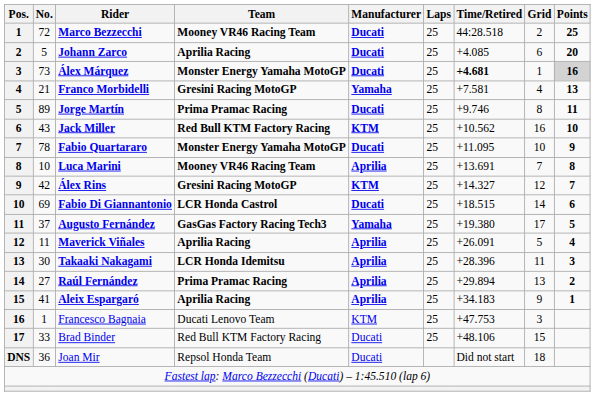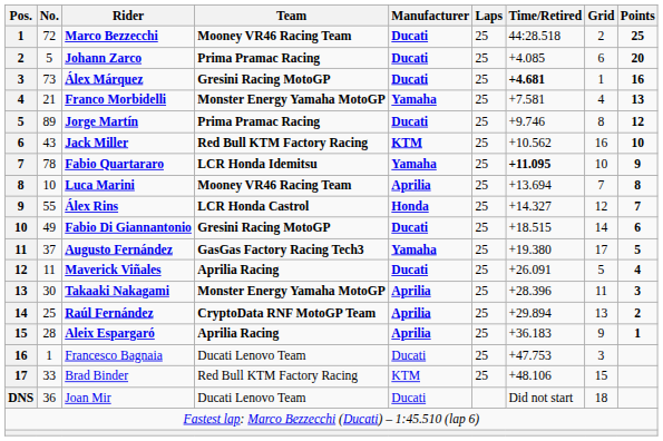 <table class="wikitable" style="font-size: 85%;">
 <tr>
 <th>Pos.</th>
 <th>No.</th>
 <th>Rider</th>
 <th>Team</th>
 <th>Manufacturer</th>
 <th>Laps</th>
 <th>Time/Retired</th>
 <th>Grid</th>
 <th>Points</th>
 </tr>
 <tr>
 <th scope="row">1</th>
 <td align="center">72</td>
 <td> <strong><a href='#'>Marco Bezzecchi</a></strong></td>
 <td><strong>Mooney VR46 Racing Team</strong></td>
 <td><strong><a href='#'>Ducati</a></strong></td>
 <td>25</td>
 <td>44:28.518</td>
 <td align="center">2</td>
 <td align="center"><strong>25</strong></td>
 </tr>
 <tr>
 <th scope="row">2</th>
 <td align="center">5</td>
 <td> <strong><a href='#'>Johann Zarco</a></strong></td>
-<td><strong>Aprilia Racing</strong></td>
+<td><strong>Prima Pramac Racing</strong></td>
 <td><strong><a href='#'>Ducati</a></strong></td>
 <td>25</td>
 <td>+4.085</td>
 <td align="center">6</td>
 <td align="center"><strong>20</strong></td>
 </tr>
 <tr>
 <th scope="row">3</th>
 <td align="center">73</td>
 <td> <strong><a href='#'>Álex Márquez</a></strong></td>
-<td><strong>Monster Energy Yamaha MotoGP</strong></td>
+<td><strong>Gresini Racing MotoGP</strong></td>
 <td><strong><a href='#'>Ducati</a></strong></td>
 <td>25</td>
 <td><strong>+4.681</strong></td>
 <td align="center">1</td>
-<td align="center" style="background: lightgrey;"><strong>16</strong></td>
+<td align="center"><strong>16</strong></td>
 </tr>
 <tr>
 <th scope="row">4</th>
 <td align="center">21</td>
 <td> <strong><a href='#'>Franco Morbidelli</a></strong></td>
-<td><strong>Gresini Racing MotoGP</strong></td>
+<td><strong>Monster Energy Yamaha MotoGP</strong></td>
 <td><strong><a href='#'>Yamaha</a></strong></td>
 <td>25</td>
 <td>+7.581</td>
 <td align="center">4</td>
 <td align="center"><strong>13</strong></td>
 </tr>
 <tr>
 <th scope="row">5</th>
 <td align="center">89</td>
 <td> <strong><a href='#'>Jorge Martín</a></strong></td>
 <td><strong>Prima Pramac Racing</strong></td>
 <td><strong><a href='#'>Ducati</a></strong></td>
 <td>25</td>
 <td>+9.746</td>
 <td align="center">8</td>
-<td align="center"><strong>11</strong></td>
+<td align="center"><strong>12</strong></td>
 </tr>
 <tr>
 <th scope="row">6</th>
 <td align="center">43</td>
 <td> <strong><a href='#'>Jack Miller</a></strong></td>
 <td><strong>Red Bull KTM Factory Racing</strong></td>
 <td><strong><a href='#'>KTM</a></strong></td>
 <td>25</td>
 <td>+10.562</td>
 <td align="center">16</td>
 <td align="center"><strong>10</strong></td>
 </tr>
 <tr>
 <th scope="row">7</th>
 <td align="center">78</td>
 <td> <strong><a href='#'>Fabio Quartararo</a></strong></td>
-<td><strong>Monster Energy Yamaha MotoGP</strong></td>
-<td><strong><a href='#'>Ducati</a></strong></td>
+<td><strong>LCR Honda Idemitsu</strong></td>
+<td><strong><a href='#'>Yamaha</a></strong></td>
 <td>25</td>
-<td>+11.095</td>
+<td><strong>+11.095</strong></td>
 <td align="center">10</td>
 <td align="center"><strong>9</strong></td>
 </tr>
 <tr>
 <th scope="row">8</th>
 <td align="center">10</td>
 <td> <strong><a href='#'>Luca Marini</a></strong></td>
 <td><strong>Mooney VR46 Racing Team</strong></td>
 <td><strong><a href='#'>Aprilia</a></strong></td>
 <td>25</td>
-<td>+13.691</td>
+<td>+13.694</td>
 <td align="center">7</td>
 <td align="center"><strong>8</strong></td>
 </tr>
 <tr>
 <th scope="row">9</th>
-<td align="center">42</td>
+<td align="center">55</td>
 <td> <strong><a href='#'>Álex Rins</a></strong></td>
-<td><strong>Gresini Racing MotoGP</strong></td>
-<td><strong><a href='#'>KTM</a></strong></td>
+<td><strong>LCR Honda Castrol</strong></td>
+<td><strong><a href='#'>Honda</a></strong></td>
 <td>25</td>
 <td>+14.327</td>
 <td align="center">12</td>
 <td align="center"><strong>7</strong></td>
 </tr>
 <tr>
 <th scope="row">10</th>
-<td align="center">69</td>
+<td align="center">49</td>
 <td> <strong><a href='#'>Fabio Di Giannantonio</a></strong></td>
-<td><strong>LCR Honda Castrol</strong></td>
+<td><strong>Gresini Racing MotoGP</strong></td>
 <td><strong><a href='#'>Ducati</a></strong></td>
 <td>25</td>
 <td>+18.515</td>
 <td align="center">14</td>
 <td align="center"><strong>6</strong></td>
 </tr>
 <tr>
 <th scope="row">11</th>
 <td align="center">37</td>
 <td> <strong><a href='#'>Augusto Fernández</a></strong></td>
 <td><strong>GasGas Factory Racing Tech3</strong></td>
 <td><strong><a href='#'>Yamaha</a></strong></td>
 <td>25</td>
 <td>+19.380</td>
 <td align="center">17</td>
 <td align="center"><strong>5</strong></td>
 </tr>
 <tr>
 <th scope="row">12</th>
 <td align="center">11</td>
 <td> <strong><a href='#'>Maverick Viñales</a></strong></td>
 <td><strong>Aprilia Racing</strong></td>
-<td><strong><a href='#'>Aprilia</a></strong></td>
+<td><strong><a href='#'>Ducati</a></strong></td>
 <td>25</td>
 <td>+26.091</td>
 <td align="center">5</td>
 <td align="center"><strong>4</strong></td>
 </tr>
 <tr>
 <th scope="row">13</th>
 <td align="center">30</td>
 <td> <strong><a href='#'>Takaaki Nakagami</a></strong></td>
-<td><strong>LCR Honda Idemitsu</strong></td>
+<td><strong>Monster Energy Yamaha MotoGP</strong></td>
 <td><strong><a href='#'>Aprilia</a></strong></td>
 <td>25</td>
 <td>+28.396</td>
 <td align="center">11</td>
 <td align="center"><strong>3</strong></td>
 </tr>
 <tr>
 <th scope="row">14</th>
-<td align="center">27</td>
+<td align="center">25</td>
 <td> <strong><a href='#'>Raúl Fernández</a></strong></td>
-<td><strong>Prima Pramac Racing</strong></td>
+<td><strong>CryptoData RNF MotoGP Team</strong></td>
 <td><strong><a href='#'>Aprilia</a></strong></td>
 <td>25</td>
 <td>+29.894</td>
 <td align="center">13</td>
 <td align="center"><strong>2</strong></td>
 </tr>
 <tr>
 <th scope="row">15</th>
-<td align="center">41</td>
+<td align="center">28</td>
 <td> <strong><a href='#'>Aleix Espargaró</a></strong></td>
 <td><strong>Aprilia Racing</strong></td>
 <td><strong><a href='#'>Aprilia</a></strong></td>
 <td>25</td>
-<td>+34.183</td>
+<td>+36.183</td>
 <td align="center">9</td>
 <td align="center"><strong>1</strong></td>
 </tr>
 <tr>
 <th scope="row">16</th>
 <td align="center">1</td>
 <td> <a href='#'>Francesco Bagnaia</a></td>
 <td>Ducati Lenovo Team</td>
-<td><a href='#'>KTM</a></td>
+<td><a href='#'>Ducati</a></td>
 <td>25</td>
 <td>+47.753</td>
 <td align="center">3</td>
 <td></td>
 </tr>
 <tr>
 <th scope="row">17</th>
 <td align="center">33</td>
 <td> <a href='#'>Brad Binder</a></td>
 <td>Red Bull KTM Factory Racing</td>
-<td><a href='#'>Ducati</a></td>
+<td><a href='#'>KTM</a></td>
 <td>25</td>
 <td>+48.106</td>
 <td align="center">15</td>
 <td></td>
 </tr>
 <tr>
 <th scope="row">DNS</th>
 <td align="center">36</td>
 <td> <a href='#'>Joan Mir</a></td>
-<td>Repsol Honda Team</td>
+<td>Ducati Lenovo Team</td>
 <td><a href='#'>Ducati</a></td>
 <td></td>
 <td>Did not start</td>
 <td align="center">18</td>
 <td></td>
 </tr>
 <tr class="sortbottom">
 <td colspan="9" style="text-align:center"><em><a href='#'>Fastest lap</a>:  <a href='#'>Marco Bezzecchi</a> (<a href='#'>Ducati</a>) – 1:45.510 (lap 6)</em></td>
 </tr>
 <tr>
 <th colspan=9></th>
 </tr>
 </table>
